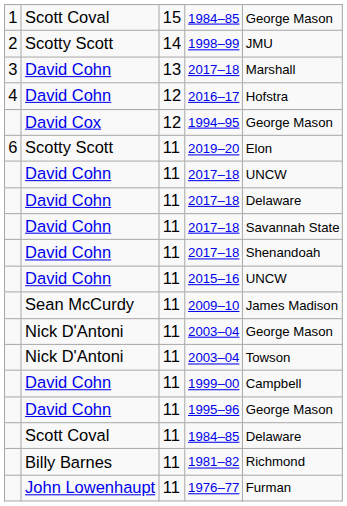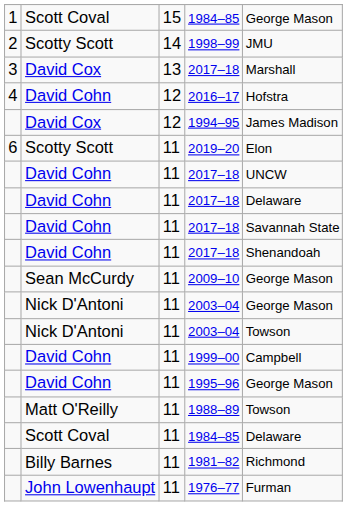 <table class="wikitable">
 <tr>
 </tr>
 <tr>
 <td>1</td>
 <td>Scott Coval</td>
 <td>15</td>
 <td style="font-size:80%;"><a href='#'>1984–85</a></td>
 <td style="font-size:80%;">George Mason</td>
 </tr>
 <tr>
 <td>2</td>
 <td>Scotty Scott</td>
 <td>14</td>
 <td style="font-size:80%;"><a href='#'>1998–99</a></td>
 <td style="font-size:80%;">JMU</td>
 </tr>
 <tr>
 <td>3</td>
-<td><a href='#'>David Cohn</a></td>
+<td><a href='#'>David Cox</a></td>
 <td>13</td>
 <td style="font-size:80%;"><a href='#'>2017–18</a></td>
 <td style="font-size:80%;">Marshall</td>
 </tr>
 <tr>
 <td>4</td>
 <td><a href='#'>David Cohn</a></td>
 <td>12</td>
 <td style="font-size:80%;"><a href='#'>2016–17</a></td>
 <td style="font-size:80%;">Hofstra</td>
 </tr>
 <tr>
 <td></td>
 <td><a href='#'>David Cox</a></td>
 <td>12</td>
 <td style="font-size:80%;"><a href='#'>1994–95</a></td>
-<td style="font-size:80%;">George Mason</td>
+<td style="font-size:80%;">James Madison</td>
 </tr>
 <tr>
 <td>6</td>
 <td>Scotty Scott</td>
 <td>11</td>
 <td style="font-size:80%;"><a href='#'>2019–20</a></td>
 <td style="font-size:80%;">Elon</td>
 </tr>
 <tr>
 <td></td>
 <td><a href='#'>David Cohn</a></td>
 <td>11</td>
 <td style="font-size:80%;"><a href='#'>2017–18</a></td>
 <td style="font-size:80%;">UNCW</td>
 </tr>
 <tr>
 <td></td>
 <td><a href='#'>David Cohn</a></td>
 <td>11</td>
 <td style="font-size:80%;"><a href='#'>2017–18</a></td>
 <td style="font-size:80%;">Delaware</td>
 </tr>
 <tr>
 <td></td>
 <td><a href='#'>David Cohn</a></td>
 <td>11</td>
 <td style="font-size:80%;"><a href='#'>2017–18</a></td>
 <td style="font-size:80%;">Savannah State</td>
 </tr>
 <tr>
 <td></td>
 <td><a href='#'>David Cohn</a></td>
 <td>11</td>
 <td style="font-size:80%;"><a href='#'>2017–18</a></td>
 <td style="font-size:80%;">Shenandoah</td>
 </tr>
 <tr>
 <td></td>
-<td><a href='#'>David Cohn</a></td>
-<td>11</td>
-<td style="font-size:80%;"><a href='#'>2015–16</a></td>
-<td style="font-size:80%;">UNCW</td>
-</tr>
-<tr>
-<td></td>
 <td>Sean McCurdy</td>
 <td>11</td>
 <td style="font-size:80%;"><a href='#'>2009–10</a></td>
-<td style="font-size:80%;">James Madison</td>
+<td style="font-size:80%;">George Mason</td>
 </tr>
 <tr>
 <td></td>
 <td>Nick D'Antoni</td>
 <td>11</td>
 <td style="font-size:80%;"><a href='#'>2003–04</a></td>
 <td style="font-size:80%;">George Mason</td>
 </tr>
 <tr>
 <td></td>
 <td>Nick D'Antoni</td>
 <td>11</td>
 <td style="font-size:80%;"><a href='#'>2003–04</a></td>
 <td style="font-size:80%;">Towson</td>
 </tr>
 <tr>
 <td></td>
 <td><a href='#'>David Cohn</a></td>
 <td>11</td>
 <td style="font-size:80%;"><a href='#'>1999–00</a></td>
 <td style="font-size:80%;">Campbell</td>
 </tr>
 <tr>
 <td></td>
 <td><a href='#'>David Cohn</a></td>
 <td>11</td>
 <td style="font-size:80%;"><a href='#'>1995–96</a></td>
 <td style="font-size:80%;">George Mason</td>
 </tr>
 <tr>
 <td></td>
+<td>Matt O'Reilly</td>
+<td>11</td>
+<td style="font-size:80%;"><a href='#'>1988–89</a></td>
+<td style="font-size:80%;">Towson</td>
+</tr>
+<tr>
+<td></td>
 <td>Scott Coval</td>
 <td>11</td>
 <td style="font-size:80%;"><a href='#'>1984–85</a></td>
 <td style="font-size:80%;">Delaware</td>
 </tr>
 <tr>
 <td></td>
 <td>Billy Barnes</td>
 <td>11</td>
 <td style="font-size:80%;"><a href='#'>1981–82</a></td>
 <td style="font-size:80%;">Richmond</td>
 </tr>
 <tr>
 <td></td>
 <td><a href='#'>John Lowenhaupt</a></td>
 <td>11</td>
 <td style="font-size:80%;"><a href='#'>1976–77</a></td>
 <td style="font-size:80%;">Furman</td>
 </tr>
 </table>
